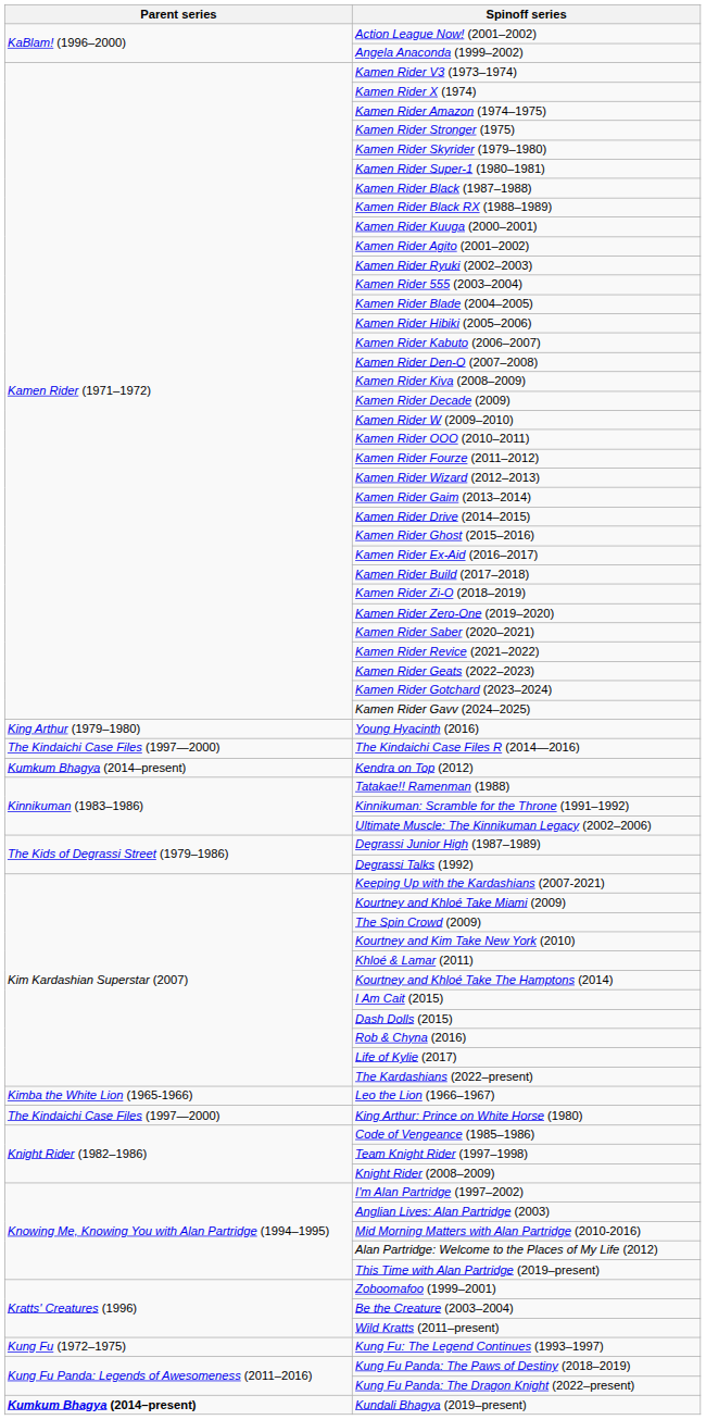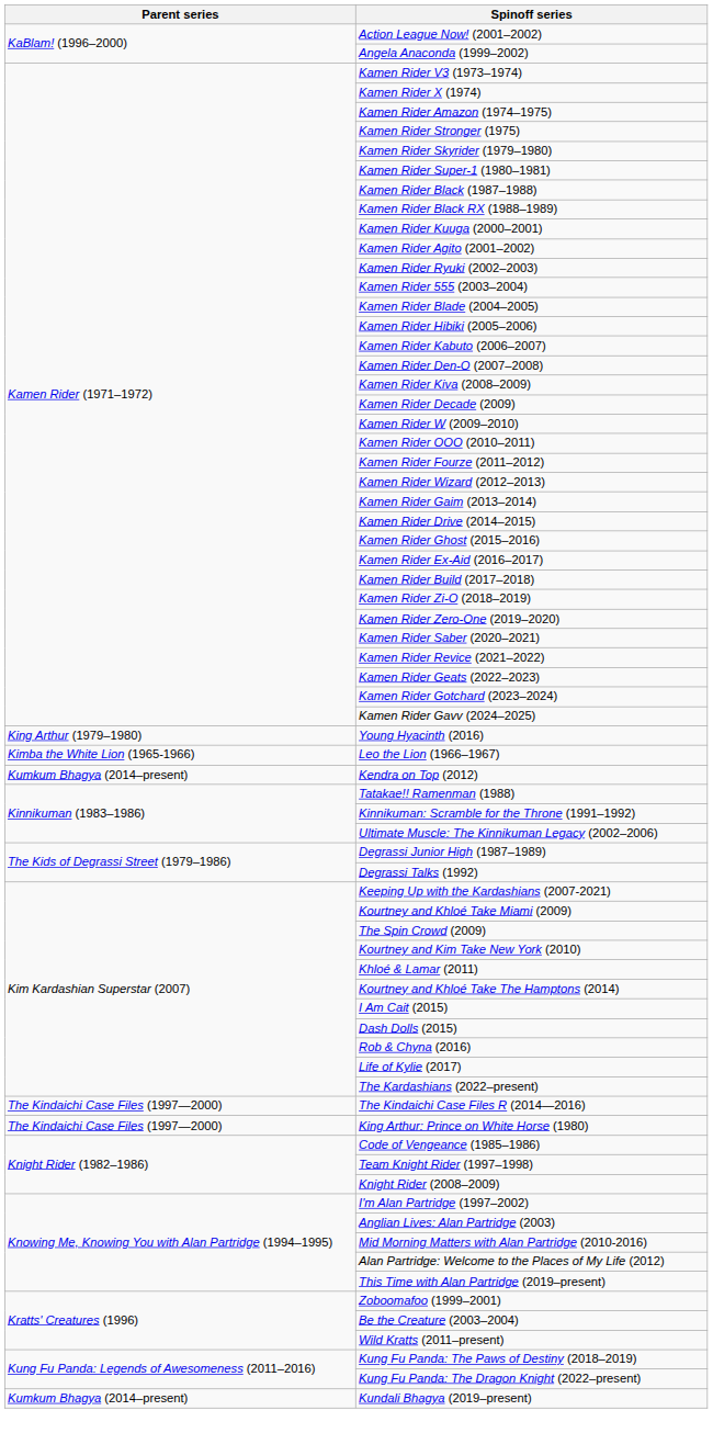 <table class="wikitable">
 <tr>
 <th width="450">Parent series</th>
 <th width="450">Spinoff series</th>
 </tr>
 <tr>
 <td rowspan="2"><em><a href='#'>KaBlam!</a></em> (1996–2000)</td>
 <td><em><a href='#'>Action League Now!</a></em> (2001–2002)</td>
 </tr>
 <tr>
 <td><em><a href='#'>Angela Anaconda</a></em> (1999–2002)</td>
 </tr>
 <tr>
 <td rowspan="34"><em><a href='#'>Kamen Rider</a></em> (1971–1972)</td>
 <td><em><a href='#'>Kamen Rider V3</a></em> (1973–1974)</td>
 </tr>
 <tr>
 <td><em><a href='#'>Kamen Rider X</a></em> (1974)</td>
 </tr>
 <tr>
 <td><em><a href='#'>Kamen Rider Amazon</a></em> (1974–1975)</td>
 </tr>
 <tr>
 <td><em><a href='#'>Kamen Rider Stronger</a></em> (1975)</td>
 </tr>
 <tr>
 <td><em><a href='#'>Kamen Rider Skyrider</a></em> (1979–1980)</td>
 </tr>
 <tr>
 <td><em><a href='#'>Kamen Rider Super-1</a></em> (1980–1981)</td>
 </tr>
 <tr>
 <td><em><a href='#'>Kamen Rider Black</a></em> (1987–1988)</td>
 </tr>
 <tr>
 <td><em><a href='#'>Kamen Rider Black RX</a></em> (1988–1989)</td>
 </tr>
 <tr>
 <td><em><a href='#'>Kamen Rider Kuuga</a></em> (2000–2001)</td>
 </tr>
 <tr>
 <td><em><a href='#'>Kamen Rider Agito</a></em> (2001–2002)</td>
 </tr>
 <tr>
 <td><em><a href='#'>Kamen Rider Ryuki</a></em> (2002–2003)</td>
 </tr>
 <tr>
 <td><em><a href='#'>Kamen Rider 555</a></em> (2003–2004)</td>
 </tr>
 <tr>
 <td><em><a href='#'>Kamen Rider Blade</a></em> (2004–2005)</td>
 </tr>
 <tr>
 <td><em><a href='#'>Kamen Rider Hibiki</a></em> (2005–2006)</td>
 </tr>
 <tr>
 <td><em><a href='#'>Kamen Rider Kabuto</a></em> (2006–2007)</td>
 </tr>
 <tr>
 <td><em><a href='#'>Kamen Rider Den-O</a></em> (2007–2008)</td>
 </tr>
 <tr>
 <td><em><a href='#'>Kamen Rider Kiva</a></em> (2008–2009)</td>
 </tr>
 <tr>
 <td><em><a href='#'>Kamen Rider Decade</a></em> (2009)</td>
 </tr>
 <tr>
 <td><em><a href='#'>Kamen Rider W</a></em> (2009–2010)</td>
 </tr>
 <tr>
 <td><em><a href='#'>Kamen Rider OOO</a></em> (2010–2011)</td>
 </tr>
 <tr>
 <td><em><a href='#'>Kamen Rider Fourze</a></em> (2011–2012)</td>
 </tr>
 <tr>
 <td><em><a href='#'>Kamen Rider Wizard</a></em> (2012–2013)</td>
 </tr>
 <tr>
 <td><em><a href='#'>Kamen Rider Gaim</a></em> (2013–2014)</td>
 </tr>
 <tr>
 <td><em><a href='#'>Kamen Rider Drive</a></em> (2014–2015)</td>
 </tr>
 <tr>
 <td><em><a href='#'>Kamen Rider Ghost</a></em> (2015–2016)</td>
 </tr>
 <tr>
 <td><em><a href='#'>Kamen Rider Ex-Aid</a></em> (2016–2017)</td>
 </tr>
 <tr>
 <td><em><a href='#'>Kamen Rider Build</a></em> (2017–2018)</td>
 </tr>
 <tr>
 <td><em><a href='#'>Kamen Rider Zi-O</a></em> (2018–2019)</td>
 </tr>
 <tr>
 <td><em><a href='#'>Kamen Rider Zero-One</a></em> (2019–2020)</td>
 </tr>
 <tr>
 <td><em><a href='#'>Kamen Rider Saber</a></em> (2020–2021)</td>
 </tr>
 <tr>
 <td><em><a href='#'>Kamen Rider Revice</a></em> (2021–2022)</td>
 </tr>
 <tr>
 <td><em><a href='#'>Kamen Rider Geats</a></em> (2022–2023)</td>
 </tr>
 <tr>
 <td><em><a href='#'>Kamen Rider Gotchard</a></em> (2023–2024)</td>
 </tr>
 <tr>
 <td><em>Kamen Rider Gavv</em> (2024–2025)</td>
 </tr>
 <tr>
 <td><em><a href='#'>King Arthur</a></em> (1979–1980)</td>
 <td><em><a href='#'>Young Hyacinth</a></em> (2016)</td>
 </tr>
 <tr>
-<td><em><a href='#'>The Kindaichi Case Files</a></em> (1997—2000)</td>
-<td><em><a href='#'>The Kindaichi Case Files R</a></em> (2014—2016)</td>
+<td><em><a href='#'>Kimba the White Lion</a></em> (1965-1966)</td>
+<td><em><a href='#'>Leo the Lion</a></em> (1966–1967)</td>
 </tr>
 <tr>
 <td><em><a href='#'>Kumkum Bhagya</a></em> (2014–present)</td>
 <td><em><a href='#'>Kendra on Top</a></em> (2012)</td>
 </tr>
 <tr>
 <td rowspan="3"><em><a href='#'>Kinnikuman</a></em> (1983–1986)</td>
 <td><em><a href='#'>Tatakae!! Ramenman</a></em> (1988)</td>
 </tr>
 <tr>
 <td><em><a href='#'>Kinnikuman: Scramble for the Throne</a></em> (1991–1992)</td>
 </tr>
 <tr>
 <td><em><a href='#'>Ultimate Muscle: The Kinnikuman Legacy</a></em> (2002–2006)</td>
 </tr>
 <tr>
 <td rowspan="2"><em><a href='#'>The Kids of Degrassi Street</a></em> (1979–1986)</td>
 <td><em><a href='#'>Degrassi Junior High</a></em> (1987–1989)</td>
 </tr>
 <tr>
 <td><em><a href='#'>Degrassi Talks</a></em> (1992)</td>
 </tr>
 <tr>
 <td rowspan="11"><em>Kim Kardashian Superstar</em> (2007)</td>
 <td><em><a href='#'>Keeping Up with the Kardashians</a></em> (2007-2021)</td>
 </tr>
 <tr>
 <td><em><a href='#'>Kourtney and Khloé Take Miami</a></em> (2009)</td>
 </tr>
 <tr>
 <td><em><a href='#'>The Spin Crowd</a></em> (2009)</td>
 </tr>
 <tr>
 <td><em><a href='#'>Kourtney and Kim Take New York</a></em> (2010)</td>
 </tr>
 <tr>
 <td><em><a href='#'>Khloé & Lamar</a></em> (2011)</td>
 </tr>
 <tr>
 <td><em><a href='#'>Kourtney and Khloé Take The Hamptons</a></em> (2014)</td>
 </tr>
 <tr>
 <td><em><a href='#'>I Am Cait</a></em> (2015)</td>
 </tr>
 <tr>
 <td><em><a href='#'>Dash Dolls</a></em> (2015)</td>
 </tr>
 <tr>
 <td><em><a href='#'>Rob & Chyna</a></em> (2016)</td>
 </tr>
 <tr>
 <td><em><a href='#'>Life of Kylie</a></em> (2017)</td>
 </tr>
 <tr>
 <td><em><a href='#'>The Kardashians</a></em> (2022–present)</td>
 </tr>
 <tr>
-<td><em><a href='#'>Kimba the White Lion</a></em> (1965-1966)</td>
-<td><em><a href='#'>Leo the Lion</a></em> (1966–1967)</td>
+<td><em><a href='#'>The Kindaichi Case Files</a></em> (1997—2000)</td>
+<td><em><a href='#'>The Kindaichi Case Files R</a></em> (2014—2016)</td>
 </tr>
 <tr>
 <td><em><a href='#'>The Kindaichi Case Files</a></em> (1997—2000)</td>
 <td><em><a href='#'>King Arthur: Prince on White Horse</a></em> (1980)</td>
 </tr>
 <tr>
 <td rowspan="3"><em><a href='#'>Knight Rider</a></em> (1982–1986)</td>
 <td><em><a href='#'>Code of Vengeance</a></em> (1985–1986)</td>
 </tr>
 <tr>
 <td><em><a href='#'>Team Knight Rider</a></em> (1997–1998)</td>
 </tr>
 <tr>
 <td><em><a href='#'>Knight Rider</a></em> (2008–2009)</td>
 </tr>
 <tr>
 <td rowspan="5"><em><a href='#'>Knowing Me, Knowing You with Alan Partridge</a></em> (1994–1995)</td>
 <td><em><a href='#'>I'm Alan Partridge</a></em> (1997–2002)</td>
 </tr>
 <tr>
 <td><em><a href='#'>Anglian Lives: Alan Partridge</a></em> (2003)</td>
 </tr>
 <tr>
 <td><em><a href='#'>Mid Morning Matters with Alan Partridge</a></em> (2010-2016)</td>
 </tr>
 <tr>
 <td><em>Alan Partridge: Welcome to the Places of My Life</em> (2012)</td>
 </tr>
 <tr>
 <td><em><a href='#'>This Time with Alan Partridge</a></em> (2019–present)</td>
 </tr>
 <tr>
 <td rowspan="3"><em><a href='#'>Kratts' Creatures</a></em> (1996)</td>
 <td><em><a href='#'>Zoboomafoo</a></em> (1999–2001)</td>
 </tr>
 <tr>
 <td><em><a href='#'>Be the Creature</a></em> (2003–2004)</td>
 </tr>
 <tr>
 <td><em><a href='#'>Wild Kratts</a></em> (2011–present)</td>
 </tr>
 <tr>
-<td><em><a href='#'>Kung Fu</a></em> (1972–1975)</td>
-<td><em><a href='#'>Kung Fu: The Legend Continues</a></em> (1993–1997)</td>
-</tr>
-<tr>
 <td rowspan="2"><em><a href='#'>Kung Fu Panda: Legends of Awesomeness</a></em> (2011–2016)</td>
 <td><em><a href='#'>Kung Fu Panda: The Paws of Destiny</a></em> (2018–2019)</td>
 </tr>
 <tr>
 <td><em><a href='#'>Kung Fu Panda: The Dragon Knight</a></em> (2022–present)</td>
 </tr>
 <tr>
-<td><strong><em><a href='#'>Kumkum Bhagya</a></em> (2014–present)</strong></td>
+<td><em><a href='#'>Kumkum Bhagya</a></em> (2014–present)</td>
 <td><em><a href='#'>Kundali Bhagya</a></em> (2019–present)</td>
 </tr>
 </table>
